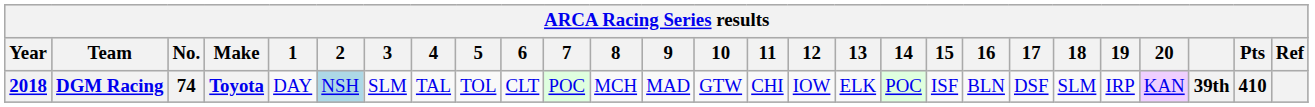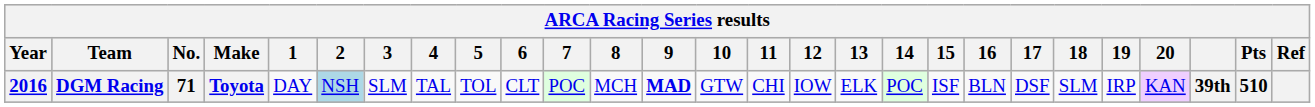 <table class="wikitable" style="text-align:center; font-size:75%">
 <tr>
 <th colspan=48><a href='#'>ARCA Racing Series</a> results</th>
 </tr>
 <tr>
 <th>Year</th>
 <th>Team</th>
 <th>No.</th>
 <th>Make</th>
 <th>1</th>
 <th>2</th>
 <th>3</th>
 <th>4</th>
 <th>5</th>
 <th>6</th>
 <th>7</th>
 <th>8</th>
 <th>9</th>
 <th>10</th>
 <th>11</th>
 <th>12</th>
 <th>13</th>
 <th>14</th>
 <th>15</th>
 <th>16</th>
 <th>17</th>
 <th>18</th>
 <th>19</th>
 <th>20</th>
 <th></th>
 <th>Pts</th>
 <th>Ref</th>
 </tr>
 <tr>
-<th><a href='#'>2018</a></th>
+<th><a href='#'>2016</a></th>
 <th><a href='#'>DGM Racing</a></th>
-<th>74</th>
+<th>71</th>
 <th><a href='#'>Toyota</a></th>
 <td><a href='#'>DAY</a></td>
 <td style="background: lightblue;"><a href='#'>NSH</a></td>
 <td><a href='#'>SLM</a></td>
 <td><a href='#'>TAL</a></td>
 <td><a href='#'>TOL</a></td>
 <td><a href='#'>CLT</a></td>
 <td style="background:#DFFFDF;"><a href='#'>POC</a><br></td>
 <td><a href='#'>MCH</a></td>
-<td><a href='#'>MAD</a></td>
+<td><strong><a href='#'>MAD</a></strong></td>
 <td><a href='#'>GTW</a></td>
 <td><a href='#'>CHI</a></td>
 <td><a href='#'>IOW</a></td>
 <td><a href='#'>ELK</a></td>
 <td style="background:#DFFFDF;"><a href='#'>POC</a><br></td>
 <td><a href='#'>ISF</a></td>
 <td><a href='#'>BLN</a></td>
 <td><a href='#'>DSF</a></td>
 <td><a href='#'>SLM</a></td>
 <td><a href='#'>IRP</a></td>
 <td style="background:#EFCFFF;"><a href='#'>KAN</a><br></td>
 <th>39th</th>
-<th>410</th>
+<th>510</th>
 <th></th>
 </tr>
 </table>
